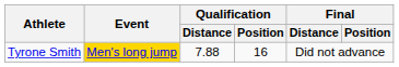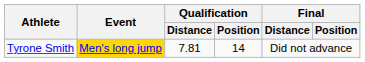 <table class=wikitable style="font-size:90%">
 <tr>
 <th rowspan="2">Athlete</th>
 <th rowspan="2">Event</th>
 <th colspan="2">Qualification</th>
 <th colspan="2">Final</th>
 </tr>
 <tr style="font-size:95%">
 <th>Distance</th>
 <th>Position</th>
 <th>Distance</th>
 <th>Position</th>
 </tr>
 <tr align=center>
 <td align=left><a href='#'>Tyrone Smith</a></td>
 <td align=left style="background: gold;"><a href='#'>Men's long jump</a></td>
-<td>7.88</td>
-<td>16</td>
+<td>7.81</td>
+<td>14</td>
 <td colspan=2>Did not advance</td>
 </tr>
 </table>
